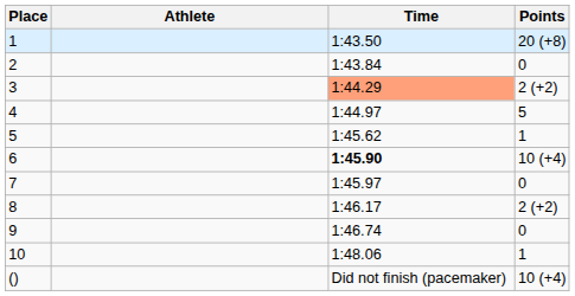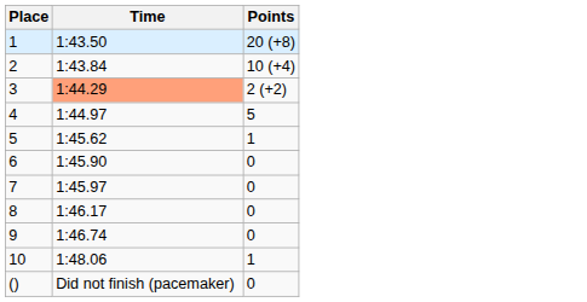 <table class="wikitable sortable">
 <tr>
 <th>Place</th>
-<th style="width:18em">Athlete</th>
 <th style="width:12em">Time</th>
 <th>Points</th>
 </tr>
 <tr style="background:#daefff;">
 <td>1 </td>
-<td></td>
 <td>1:43.50</td>
 <td>20 (+8)</td>
 </tr>
 <tr>
 <td>2</td>
-<td></td>
 <td>1:43.84 </td>
-<td>0</td>
+<td>10 (+4)</td>
 </tr>
 <tr>
 <td>3</td>
-<td></td>
 <td style="background: lightsalmon;">1:44.29</td>
 <td>2 (+2)</td>
 </tr>
 <tr>
 <td>4</td>
-<td></td>
 <td>1:44.97</td>
 <td>5</td>
 </tr>
 <tr>
 <td>5</td>
-<td></td>
 <td>1:45.62</td>
 <td>1</td>
 </tr>
 <tr>
 <td>6</td>
-<td></td>
-<td><strong>1:45.90 </strong></td>
-<td>10 (+4)</td>
+<td>1:45.90 </td>
+<td>0</td>
 </tr>
 <tr>
 <td>7</td>
-<td></td>
 <td>1:45.97</td>
 <td>0</td>
 </tr>
 <tr>
 <td>8</td>
-<td></td>
 <td>1:46.17</td>
-<td>2 (+2)</td>
+<td>0</td>
 </tr>
 <tr>
 <td>9</td>
-<td></td>
 <td>1:46.74</td>
 <td>0</td>
 </tr>
 <tr>
 <td>10</td>
-<td></td>
 <td>1:48.06</td>
 <td>1</td>
 </tr>
 <tr>
 <td> ()</td>
-<td></td>
 <td>Did not finish (pacemaker)</td>
-<td>10 (+4)</td>
+<td>0</td>
 </tr>
 </table>
